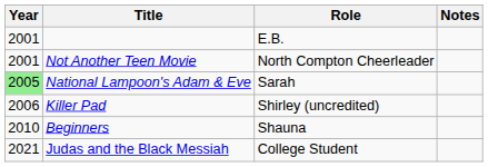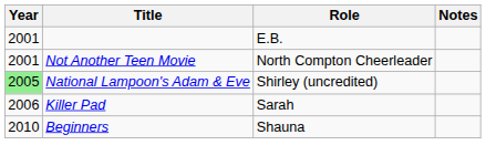 <table class="wikitable sortable">
 <tr>
 <th>Year</th>
 <th>Title</th>
 <th>Role</th>
 <th class="unsortable">Notes</th>
 </tr>
 <tr>
 <td>2001</td>
 <td><em></em></td>
 <td>E.B.</td>
 <td></td>
 </tr>
 <tr>
 <td>2001</td>
 <td><em><a href='#'>Not Another Teen Movie</a></em></td>
 <td>North Compton Cheerleader</td>
 <td></td>
 </tr>
 <tr>
 <td style="background: lightgreen;">2005</td>
 <td><em><a href='#'>National Lampoon's Adam & Eve</a></em></td>
-<td>Sarah</td>
+<td>Shirley (uncredited)</td>
 <td></td>
 </tr>
 <tr>
 <td>2006</td>
 <td><em><a href='#'>Killer Pad</a></em></td>
-<td>Shirley (uncredited)</td>
+<td>Sarah</td>
 <td></td>
 </tr>
 <tr>
 <td>2010</td>
 <td><em><a href='#'>Beginners</a></em></td>
 <td>Shauna</td>
 <td></td>
 </tr>
-<tr>
-<td>2021</td>
-<td><a href='#'>Judas and the Black Messiah</a></td>
-<td>College Student</td>
-<td></td>
-</tr>
 </table>
